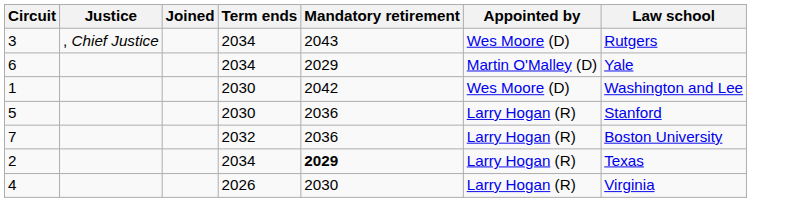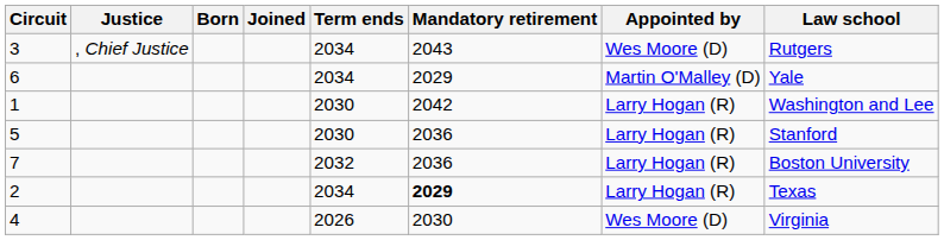 <table class="wikitable sortable" sortable>
 <tr>
 <th>Circuit</th>
 <th>Justice</th>
+<th>Born</th>
 <th>Joined</th>
 <th>Term ends</th>
 <th>Mandatory retirement</th>
 <th>Appointed by</th>
 <th>Law school</th>
 </tr>
 <tr>
 <td>3</td>
 <td>, <em>Chief Justice</em></td>
 <td></td>
+<td></td>
 <td>2034</td>
 <td>2043</td>
 <td><a href='#'>Wes Moore</a> (D)</td>
 <td><a href='#'>Rutgers</a></td>
 </tr>
 <tr>
 <td>6</td>
+<td></td>
 <td></td>
 <td></td>
 <td>2034</td>
 <td>2029</td>
 <td><a href='#'>Martin O'Malley</a> (D)</td>
 <td><a href='#'>Yale</a></td>
 </tr>
 <tr>
 <td>1</td>
 <td></td>
 <td></td>
+<td></td>
 <td>2030</td>
 <td>2042</td>
-<td><a href='#'>Wes Moore</a> (D)</td>
+<td><a href='#'>Larry Hogan</a> (R)</td>
 <td><a href='#'>Washington and Lee</a></td>
 </tr>
 <tr>
 <td>5</td>
+<td></td>
 <td></td>
 <td></td>
 <td>2030</td>
 <td>2036</td>
 <td><a href='#'>Larry Hogan</a> (R)</td>
 <td><a href='#'>Stanford</a></td>
 </tr>
 <tr>
 <td>7</td>
 <td></td>
 <td></td>
+<td></td>
 <td>2032</td>
 <td>2036</td>
 <td><a href='#'>Larry Hogan</a> (R)</td>
 <td><a href='#'>Boston University</a></td>
 </tr>
 <tr>
 <td>2</td>
+<td></td>
 <td></td>
 <td></td>
 <td>2034</td>
 <td><strong>2029</strong></td>
 <td><a href='#'>Larry Hogan</a> (R)</td>
 <td><a href='#'>Texas</a></td>
 </tr>
 <tr>
 <td>4</td>
 <td></td>
 <td></td>
+<td></td>
 <td>2026</td>
 <td>2030</td>
-<td><a href='#'>Larry Hogan</a> (R)</td>
+<td><a href='#'>Wes Moore</a> (D)</td>
 <td><a href='#'>Virginia</a></td>
 </tr>
 </table>
